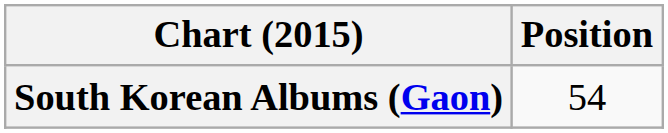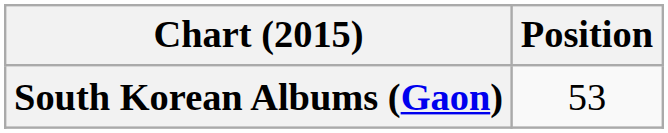 <table class="wikitable plainrowheaders">
 <tr>
 <th>Chart (2015)</th>
 <th>Position</th>
 </tr>
 <tr>
 <th scope="row">South Korean Albums (<a href='#'>Gaon</a>)</th>
-<td align="center">54</td>
+<td align="center">53</td>
 </tr>
 </table>
